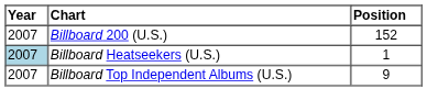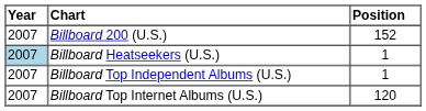 <table border=1 cellspacing=0 cellpadding=2 width="500px">
 <tr>
 <th align="left">Year</th>
 <th align="left">Chart</th>
 <th align="left">Position</th>
 </tr>
 <tr>
 <td align="left">2007</td>
 <td align="left"><a href='#'><em>Billboard</em> 200</a> (U.S.)</td>
 <td align="center">152</td>
 </tr>
 <tr>
 <td align="left" style="background: lightblue;">2007</td>
 <td align="left"><em>Billboard</em> <a href='#'>Heatseekers</a> (U.S.)</td>
 <td align="center">1</td>
 </tr>
 <tr>
 <td align="left">2007</td>
 <td align="left"><em>Billboard</em> <a href='#'>Top Independent Albums</a> (U.S.)</td>
-<td align="center">9</td>
+<td align="center">1</td>
+</tr>
+<tr>
+<td align="left">2007</td>
+<td align="left"><em>Billboard</em> Top Internet Albums (U.S.)</td>
+<td align="center">120</td>
 </tr>
 <tr>
 </tr>
 </table>
